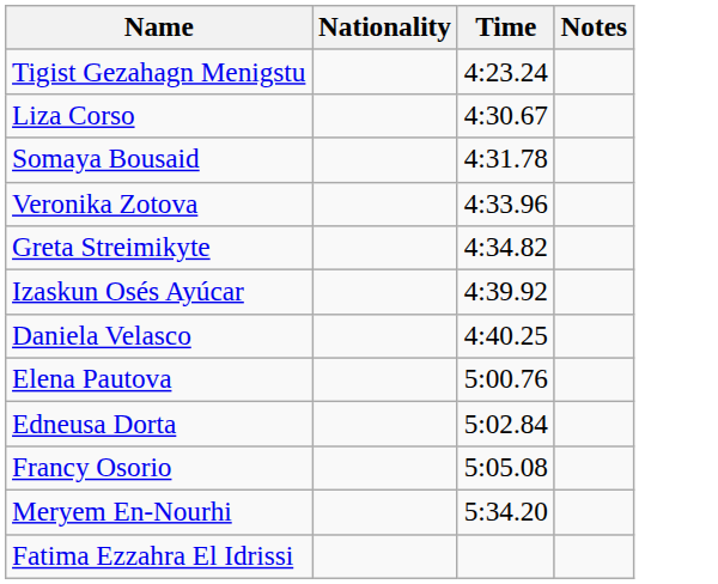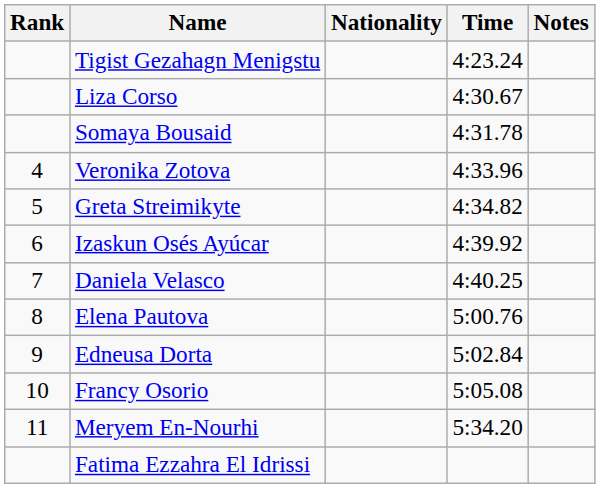 <table class="wikitable sortable" style="text-align:center">
 <tr>
+<th>Rank</th>
 <th>Name</th>
 <th>Nationality</th>
 <th>Time</th>
 <th>Notes</th>
 </tr>
 <tr>
+<td></td>
 <td align="left"><a href='#'>Tigist Gezahagn Menigstu</a></td>
 <td align="left"></td>
 <td>4:23.24</td>
 <td></td>
 </tr>
 <tr>
+<td></td>
 <td align="left"><a href='#'>Liza Corso</a></td>
 <td align="left"></td>
 <td>4:30.67</td>
 <td></td>
 </tr>
 <tr>
+<td></td>
 <td align="left"><a href='#'>Somaya Bousaid</a></td>
 <td align="left"></td>
 <td>4:31.78</td>
 <td></td>
 </tr>
 <tr>
+<td>4</td>
 <td align="left"><a href='#'>Veronika Zotova</a></td>
 <td align="left"></td>
 <td>4:33.96</td>
 <td></td>
 </tr>
 <tr>
+<td>5</td>
 <td align="left"><a href='#'>Greta Streimikyte</a></td>
 <td align="left"></td>
 <td>4:34.82</td>
 <td></td>
 </tr>
 <tr>
+<td>6</td>
 <td align="left"><a href='#'>Izaskun Osés Ayúcar</a></td>
 <td align="left"></td>
 <td>4:39.92</td>
 <td></td>
 </tr>
 <tr>
+<td>7</td>
 <td align="left"><a href='#'>Daniela Velasco</a></td>
 <td align="left"></td>
 <td>4:40.25</td>
 <td></td>
 </tr>
 <tr>
+<td>8</td>
 <td align="left"><a href='#'>Elena Pautova</a></td>
 <td align="left"></td>
 <td>5:00.76</td>
 <td></td>
 </tr>
 <tr>
+<td>9</td>
 <td align="left"><a href='#'>Edneusa Dorta</a></td>
 <td align="left"></td>
 <td>5:02.84</td>
 <td></td>
 </tr>
 <tr>
+<td>10</td>
 <td align="left"><a href='#'>Francy Osorio</a></td>
 <td align="left"></td>
 <td>5:05.08</td>
 <td></td>
 </tr>
 <tr>
+<td>11</td>
 <td align="left"><a href='#'>Meryem En-Nourhi</a></td>
 <td align="left"></td>
 <td>5:34.20</td>
 <td></td>
 </tr>
 <tr>
+<td></td>
 <td align="left"><a href='#'>Fatima Ezzahra El Idrissi</a></td>
 <td align="left"></td>
 <td></td>
 <td></td>
 </tr>
 </table>
